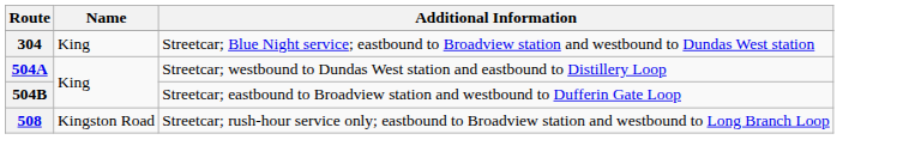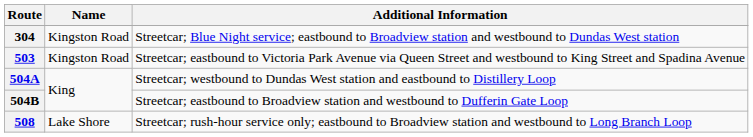 <table class="wikitable plainrowheaders">
 <tr>
 <th>Route</th>
 <th>Name</th>
 <th>Additional Information</th>
 </tr>
 <tr>
 </tr>
 <tr>
 <th scope="row">304</th>
-<td>King</td>
+<td>Kingston Road</td>
 <td>Streetcar; <a href='#'>Blue Night service</a>; eastbound to <a href='#'>Broadview station</a> and westbound to <a href='#'>Dundas West station</a></td>
+</tr>
+<tr>
+<th scope="row"><a href='#'>503</a></th>
+<td>Kingston Road</td>
+<td>Streetcar; eastbound to Victoria Park Avenue via Queen Street and westbound to King Street and Spadina Avenue</td>
 </tr>
 <tr>
 <th scope="row"><a href='#'>504A</a></th>
 <td rowspan="2">King</td>
 <td>Streetcar; westbound to Dundas West station and eastbound to <a href='#'>Distillery Loop</a></td>
 </tr>
 <tr>
 <th scope="row">504B</th>
 <td>Streetcar; eastbound to Broadview station and westbound to <a href='#'>Dufferin Gate Loop</a></td>
 </tr>
 <tr>
 <th scope="row"><a href='#'>508</a></th>
-<td>Kingston Road</td>
+<td>Lake Shore</td>
 <td>Streetcar; rush-hour service only; eastbound to Broadview station and westbound to <a href='#'>Long Branch Loop</a></td>
 </tr>
 </table>
